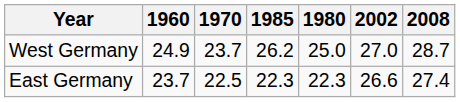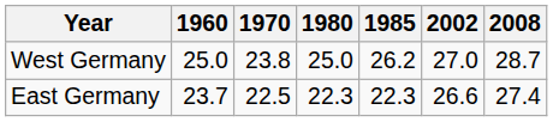 <table class="wikitable " style="text-align:right">
 <tr>
 <th>Year</th>
 <th>1960</th>
 <th>1970</th>
+<th>1980</th>
 <th>1985</th>
-<th>1980</th>
 <th>2002</th>
 <th>2008</th>
 </tr>
 <tr>
 <td align="left">West Germany</td>
-<td>24.9</td>
-<td>23.7</td>
+<td>25.0</td>
+<td>23.8</td>
+<td>25.0</td>
 <td>26.2</td>
-<td>25.0</td>
 <td>27.0</td>
 <td>28.7</td>
 </tr>
 <tr>
 <td align="left">East Germany</td>
 <td>23.7</td>
 <td>22.5</td>
 <td>22.3</td>
 <td>22.3</td>
 <td>26.6</td>
 <td>27.4</td>
 </tr>
 </table>
